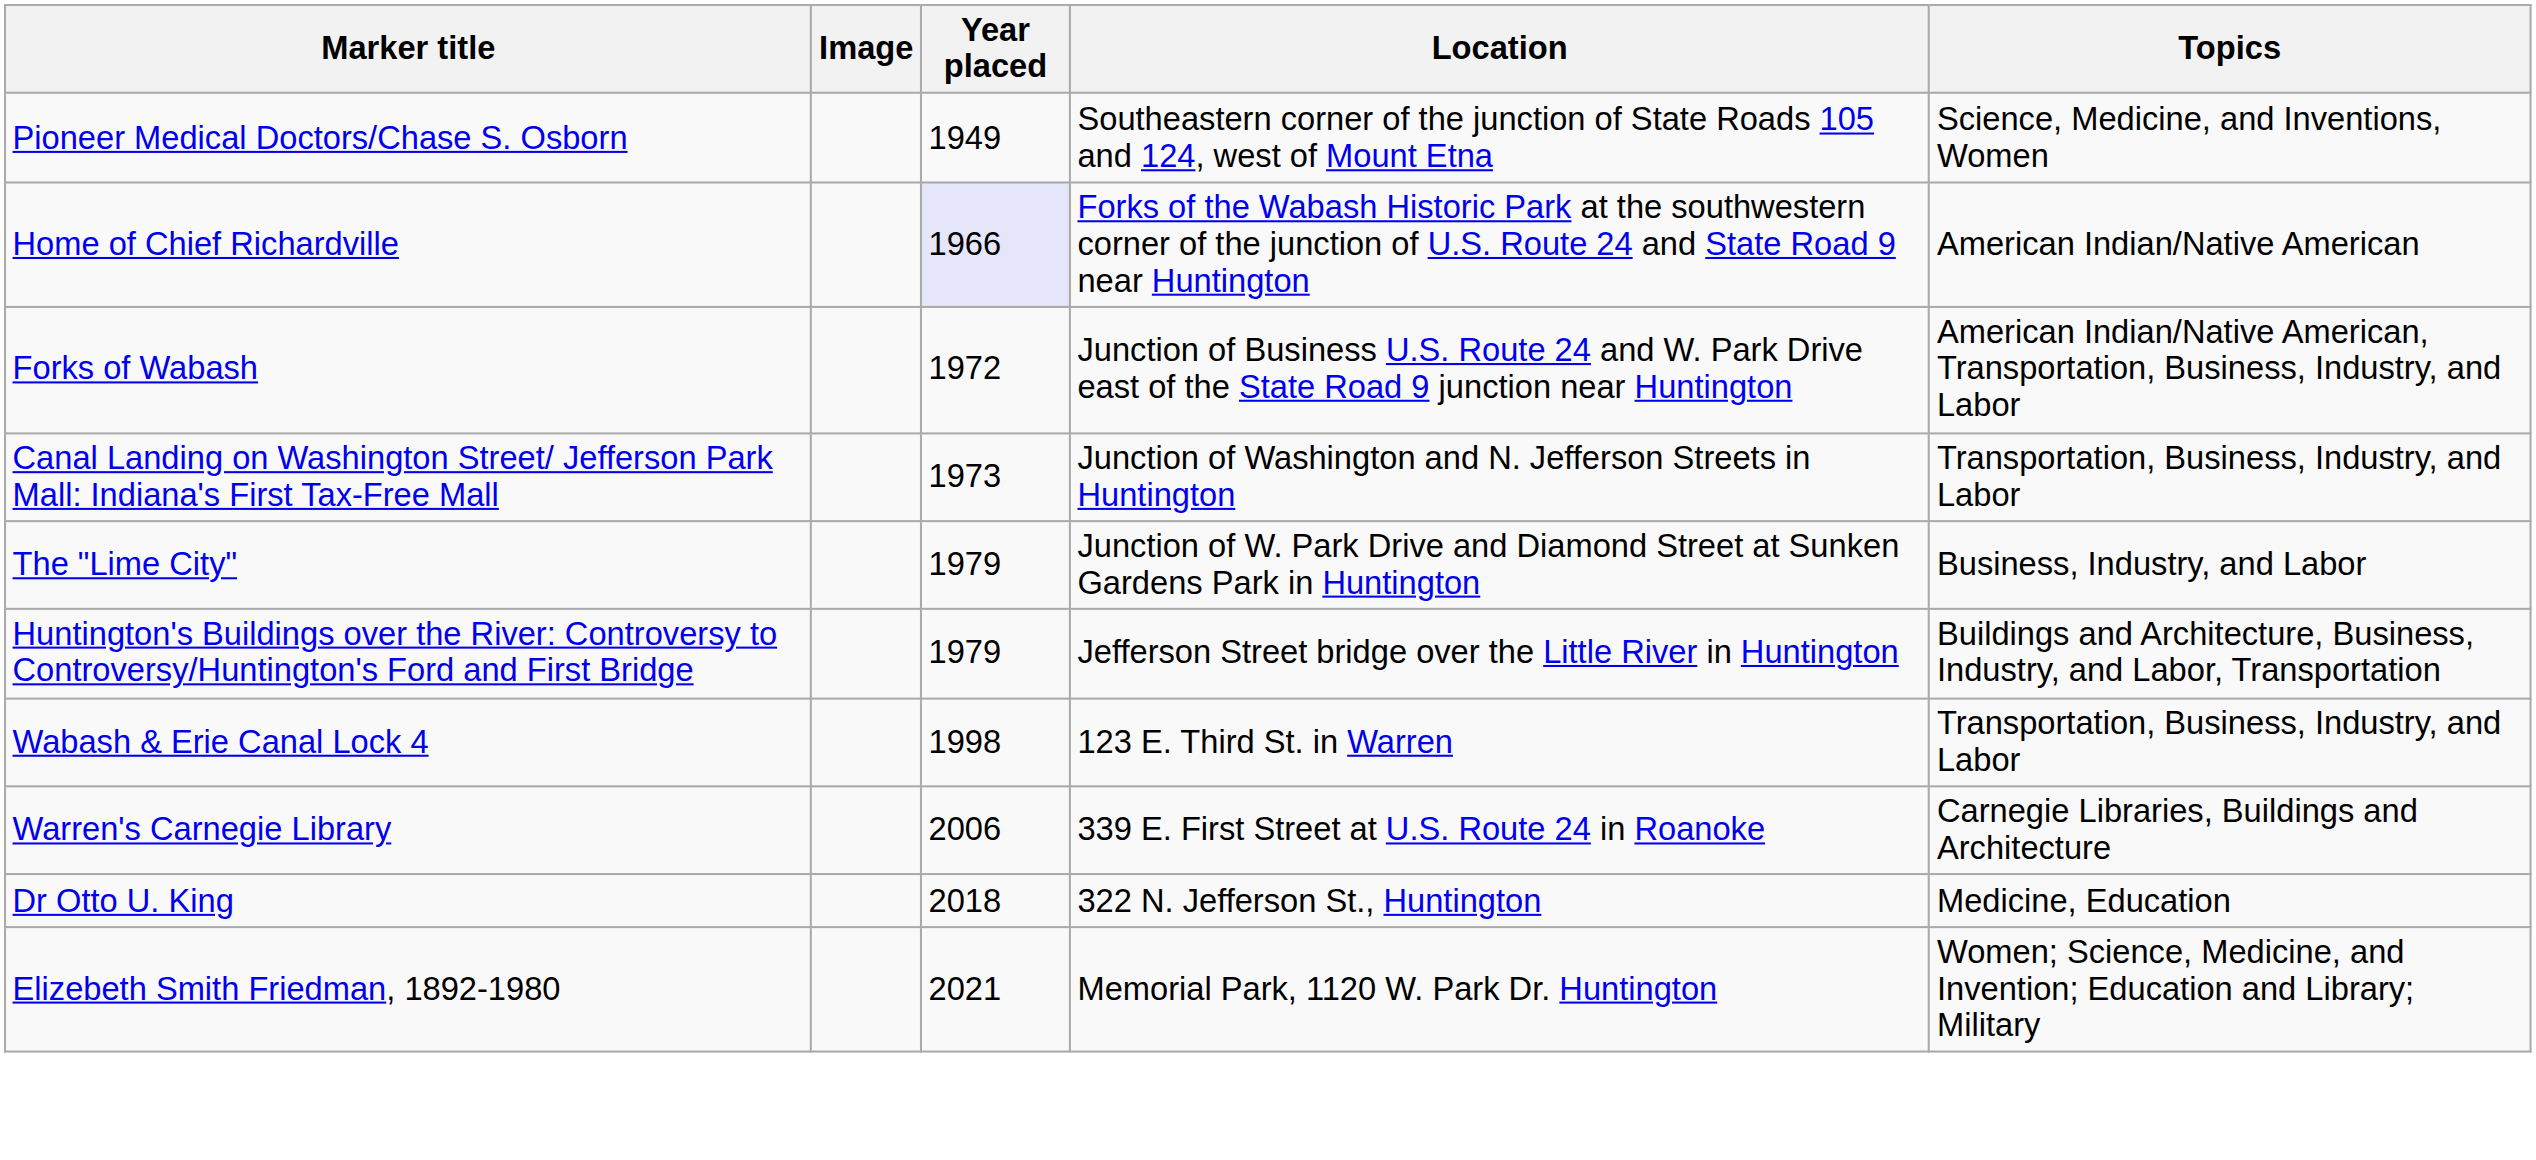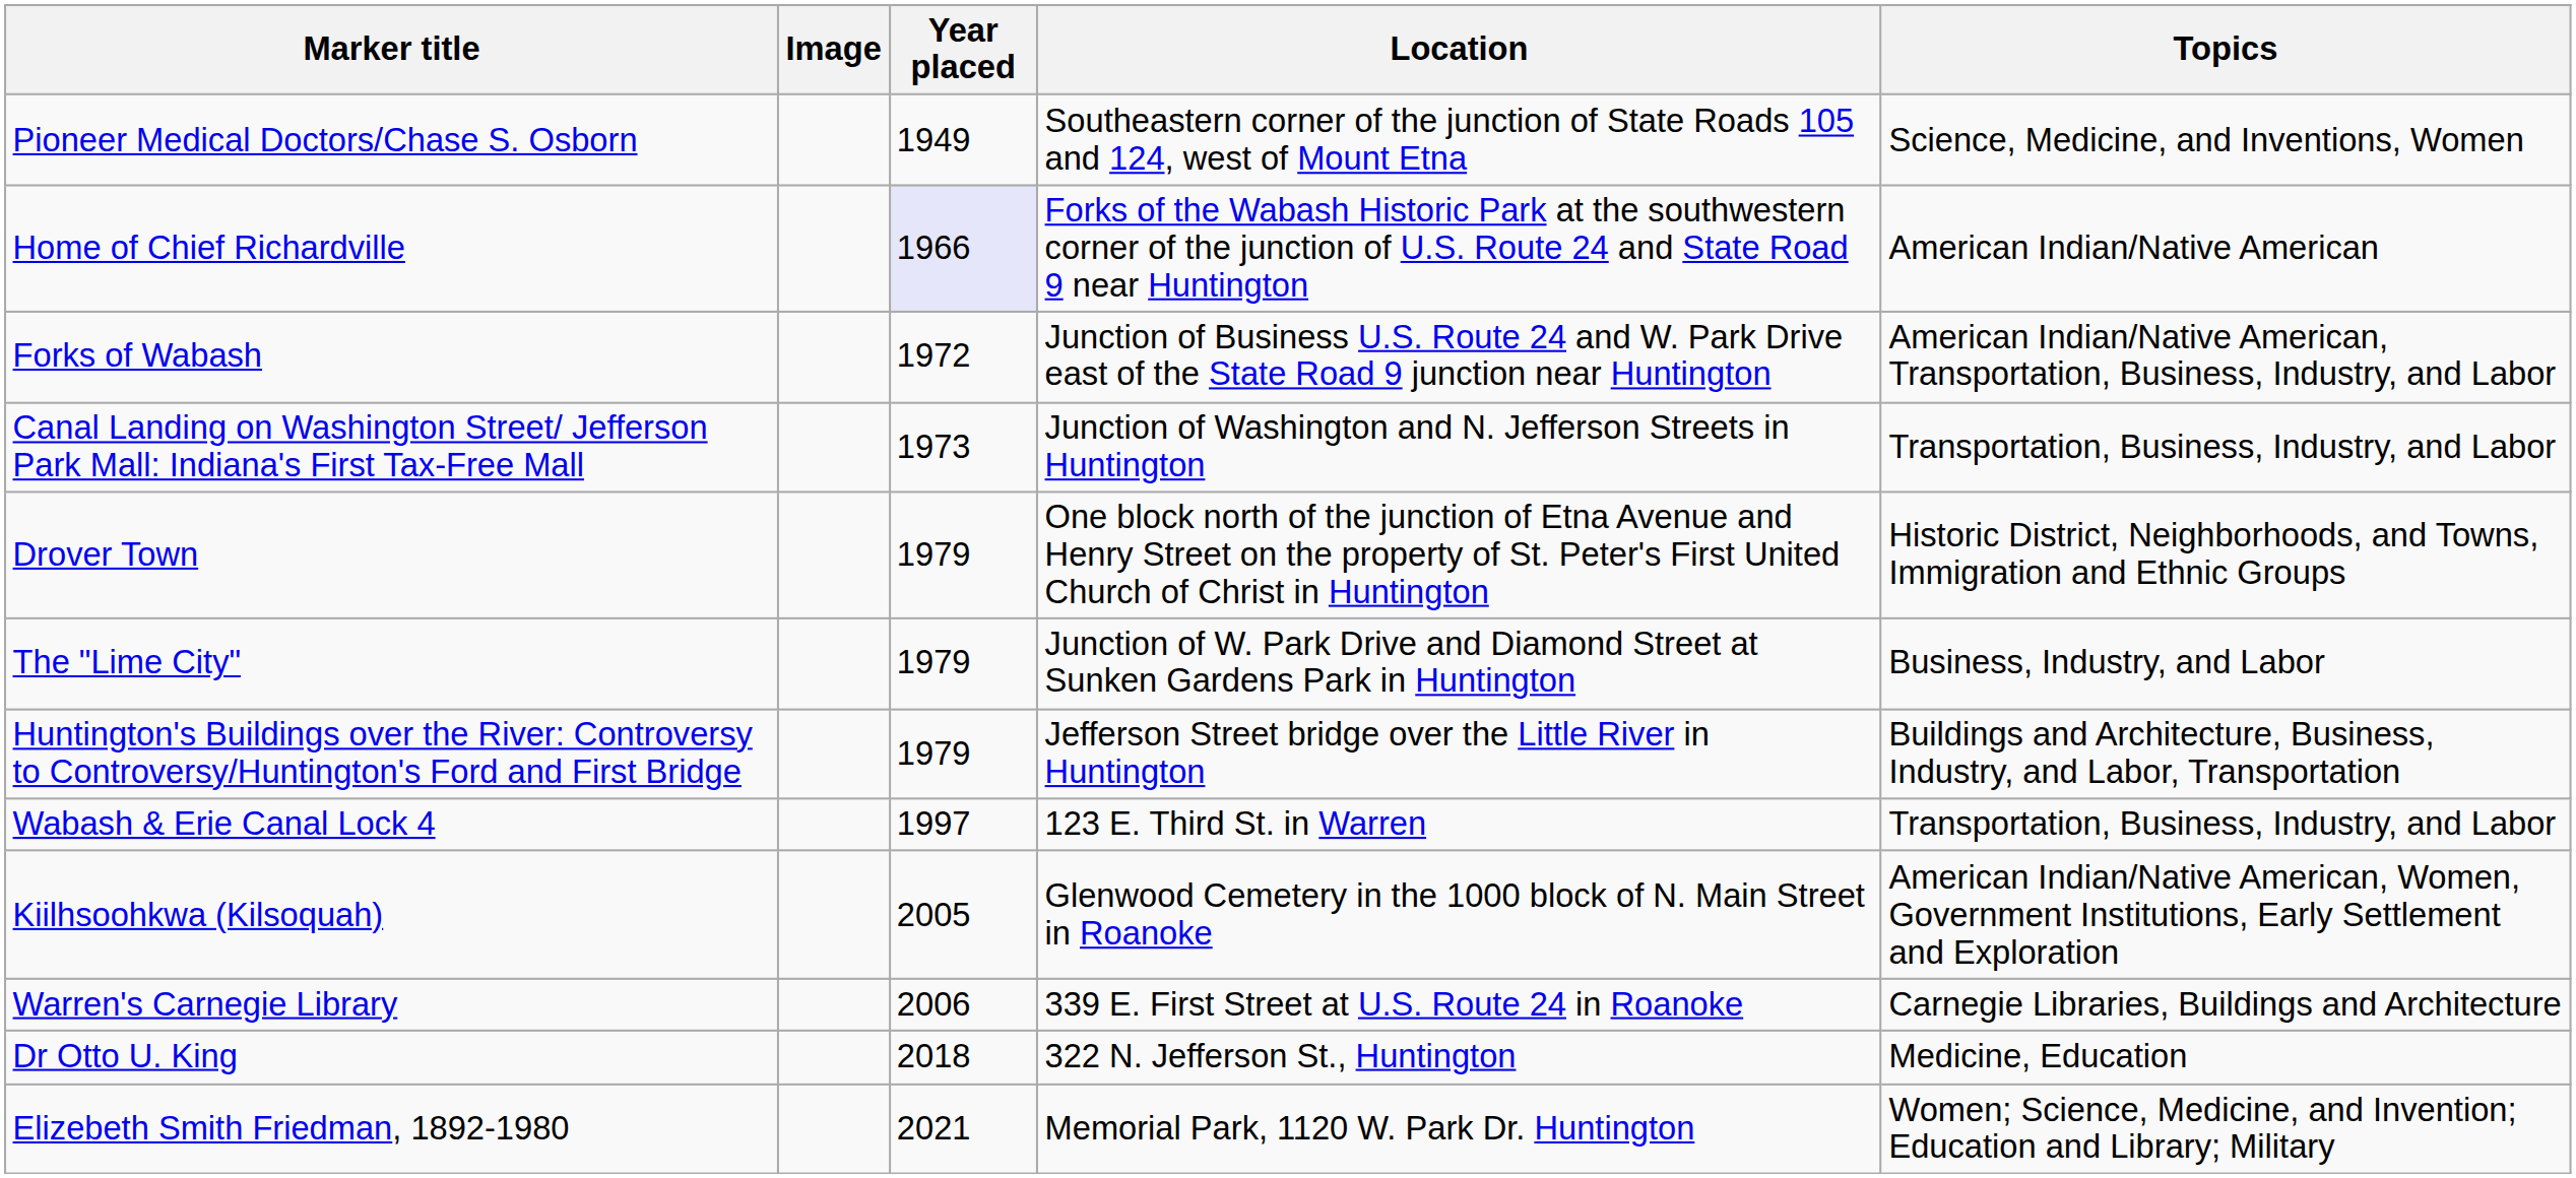 <table class="wikitable sortable" style="width:98%">
 <tr>
 <th>Marker title</th>
 <th class="unsortable">Image</th>
 <th>Year placed</th>
 <th>Location</th>
 <th>Topics</th>
 </tr>
 <tr>
 <td><a href='#'>Pioneer Medical Doctors/Chase S. Osborn</a></td>
 <td></td>
 <td>1949</td>
 <td>Southeastern corner of the junction of State Roads <a href='#'>105</a> and <a href='#'>124</a>, west of <a href='#'>Mount Etna</a><br><small></small></td>
 <td>Science, Medicine, and Inventions, Women</td>
 </tr>
 <tr ->
 <td><a href='#'>Home of Chief Richardville</a></td>
 <td></td>
 <td style="background: lavender;">1966</td>
 <td><a href='#'>Forks of the Wabash Historic Park</a> at the southwestern corner of the junction of <a href='#'>U.S. Route 24</a> and <a href='#'>State Road 9</a> near <a href='#'>Huntington</a><br><small></small></td>
 <td>American Indian/Native American</td>
 </tr>
 <tr ->
 <td><a href='#'>Forks of Wabash</a></td>
 <td></td>
 <td>1972</td>
 <td>Junction of Business <a href='#'>U.S. Route 24</a> and W. Park Drive east of the <a href='#'>State Road 9</a> junction near <a href='#'>Huntington</a><br><small></small></td>
 <td>American Indian/Native American, Transportation, Business, Industry, and Labor</td>
 </tr>
 <tr ->
 <td><a href='#'>Canal Landing on Washington Street/ Jefferson Park Mall: Indiana's First Tax-Free Mall</a></td>
 <td></td>
 <td>1973</td>
 <td>Junction of Washington and N. Jefferson Streets in <a href='#'>Huntington</a><br><small></small></td>
 <td>Transportation, Business, Industry, and Labor</td>
 </tr>
 <tr ->
+<td><a href='#'>Drover Town</a></td>
+<td></td>
+<td>1979</td>
+<td>One block north of the junction of Etna Avenue and Henry Street on the property of St. Peter's First United Church of Christ in <a href='#'>Huntington</a><br><small></small></td>
+<td>Historic District, Neighborhoods, and Towns, Immigration and Ethnic Groups</td>
+</tr>
+<tr ->
 <td><a href='#'>The "Lime City"</a></td>
 <td></td>
 <td>1979</td>
 <td>Junction of W. Park Drive and Diamond Street at Sunken Gardens Park in <a href='#'>Huntington</a><br><small></small></td>
 <td>Business, Industry, and Labor</td>
 </tr>
 <tr ->
 <td><a href='#'>Huntington's Buildings over the River: Controversy to Controversy/Huntington's Ford and First Bridge</a></td>
 <td></td>
 <td>1979</td>
 <td>Jefferson Street bridge over the <a href='#'>Little River</a> in <a href='#'>Huntington</a><br><small></small></td>
 <td>Buildings and Architecture, Business, Industry, and Labor, Transportation</td>
 </tr>
 <tr ->
 <td><a href='#'>Wabash & Erie Canal Lock 4</a></td>
 <td></td>
-<td>1998</td>
+<td>1997</td>
 <td>123 E. Third St. in <a href='#'>Warren</a><br><small></small></td>
 <td>Transportation, Business, Industry, and Labor</td>
+</tr>
+<tr ->
+<td><a href='#'>Kiilhsoohkwa (Kilsoquah)</a></td>
+<td></td>
+<td>2005</td>
+<td>Glenwood Cemetery in the 1000 block of N. Main Street in <a href='#'>Roanoke</a><br><small></small></td>
+<td>American Indian/Native American, Women, Government Institutions, Early Settlement and Exploration</td>
 </tr>
 <tr ->
 <td><a href='#'>Warren's Carnegie Library</a></td>
 <td></td>
 <td>2006</td>
 <td>339 E. First Street at <a href='#'>U.S. Route 24</a> in <a href='#'>Roanoke</a><br><small></small></td>
 <td>Carnegie Libraries, Buildings and Architecture</td>
 </tr>
 <tr>
 <td><a href='#'>Dr Otto U. King</a></td>
 <td></td>
 <td>2018</td>
 <td>322 N. Jefferson St., <a href='#'>Huntington</a><br><small></small></td>
 <td>Medicine, Education</td>
 </tr>
 <tr>
 <td><a href='#'>Elizebeth Smith Friedman</a>, 1892-1980</td>
 <td></td>
 <td>2021</td>
 <td>Memorial Park, 1120 W. Park Dr. <a href='#'>Huntington</a><br><small></small></td>
 <td>Women; Science, Medicine, and Invention; Education and Library; Military</td>
 </tr>
 </table>
